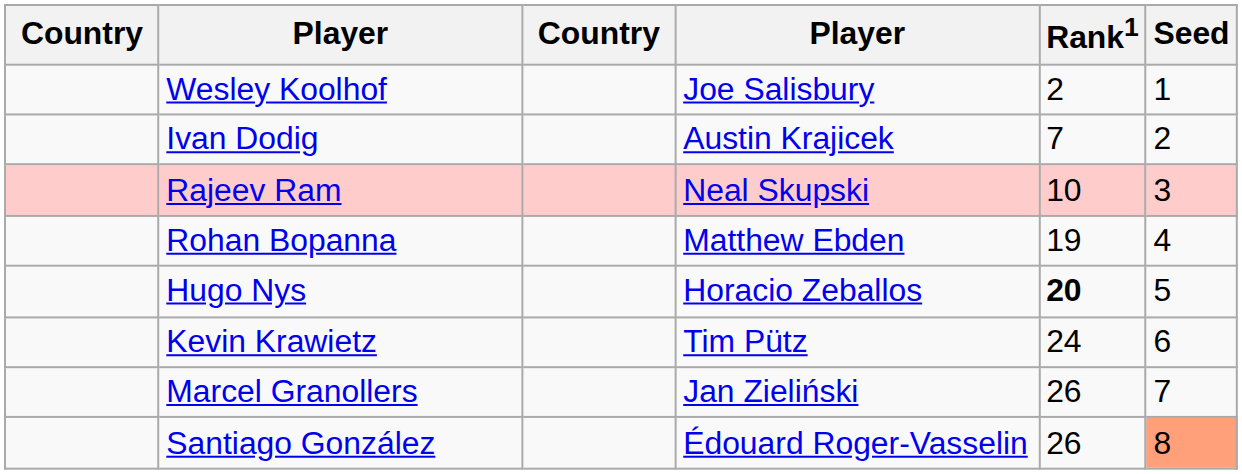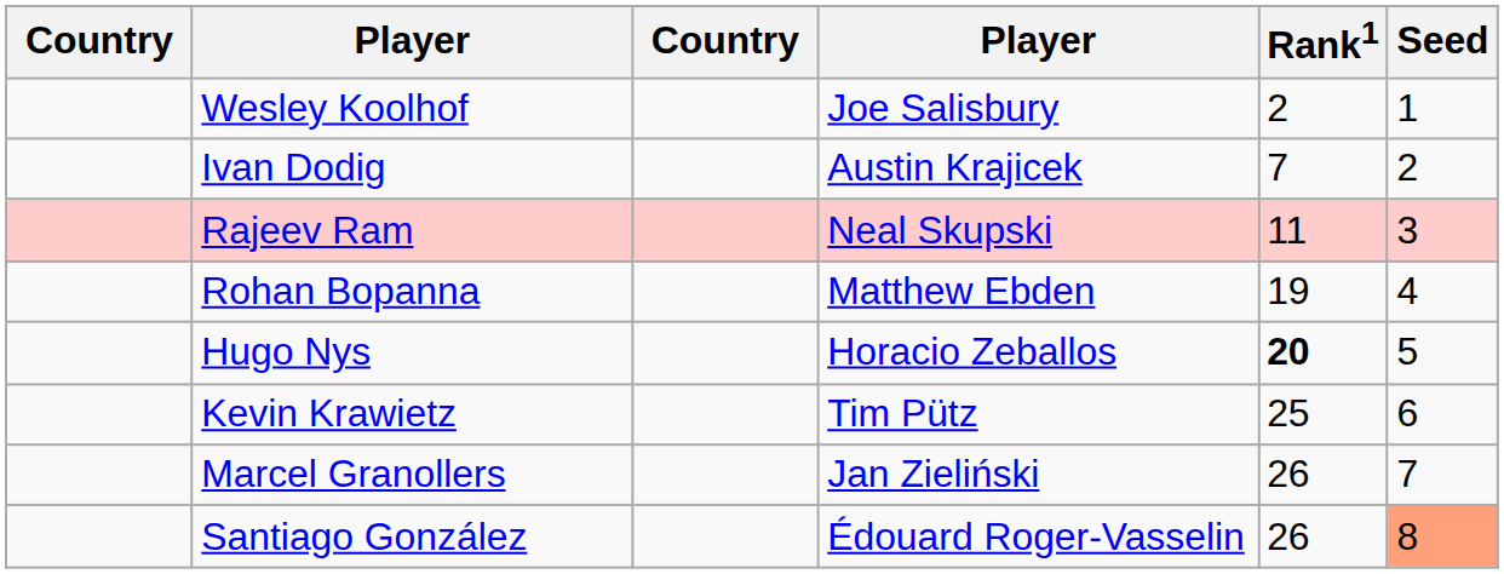 <table class="sortable wikitable">
 <tr>
 <th width="70">Country</th>
 <th width="175">Player</th>
 <th width="70">Country</th>
 <th width="175">Player</th>
 <th>Rank<sup>1</sup></th>
 <th>Seed</th>
 </tr>
 <tr>
 <td></td>
 <td><a href='#'>Wesley Koolhof</a></td>
 <td></td>
 <td><a href='#'>Joe Salisbury</a></td>
 <td>2</td>
 <td>1</td>
 </tr>
 <tr>
 <td></td>
 <td><a href='#'>Ivan Dodig</a></td>
 <td></td>
 <td><a href='#'>Austin Krajicek</a></td>
 <td>7</td>
 <td>2</td>
 </tr>
 <tr bgcolor=#fcc>
 <td></td>
 <td><a href='#'>Rajeev Ram</a></td>
 <td></td>
 <td><a href='#'>Neal Skupski</a></td>
-<td>10</td>
+<td>11</td>
 <td>3</td>
 </tr>
 <tr>
 <td></td>
 <td><a href='#'>Rohan Bopanna</a></td>
 <td></td>
 <td><a href='#'>Matthew Ebden</a></td>
 <td>19</td>
 <td>4</td>
 </tr>
 <tr>
 <td></td>
 <td><a href='#'>Hugo Nys</a></td>
 <td></td>
 <td><a href='#'>Horacio Zeballos</a></td>
 <td><strong>20</strong></td>
 <td>5</td>
 </tr>
 <tr>
 <td></td>
 <td><a href='#'>Kevin Krawietz</a></td>
 <td></td>
 <td><a href='#'>Tim Pütz</a></td>
-<td>24</td>
+<td>25</td>
 <td>6</td>
 </tr>
 <tr>
 <td></td>
 <td><a href='#'>Marcel Granollers</a></td>
 <td></td>
 <td><a href='#'>Jan Zieliński</a></td>
 <td>26</td>
 <td>7</td>
 </tr>
 <tr>
 <td></td>
 <td><a href='#'>Santiago González</a></td>
 <td></td>
 <td><a href='#'>Édouard Roger-Vasselin</a></td>
 <td>26</td>
 <td style="background: lightsalmon;">8</td>
 </tr>
 </table>
